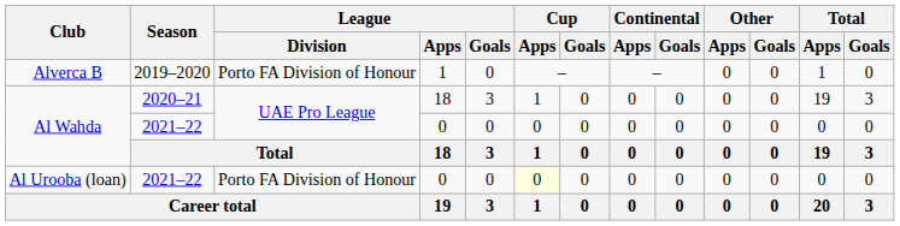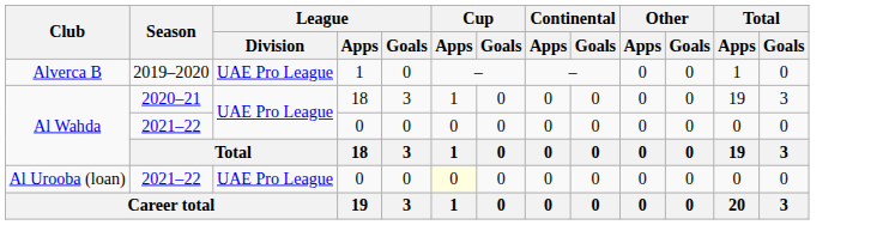 <table class="wikitable" style="text-align: center">
 <tr>
 <th rowspan="2">Club</th>
 <th rowspan="2">Season</th>
 <th colspan="3">League</th>
 <th colspan="2">Cup</th>
 <th colspan="2">Continental</th>
 <th colspan="2">Other</th>
 <th colspan="2">Total</th>
 </tr>
 <tr>
 <th>Division</th>
 <th>Apps</th>
 <th>Goals</th>
 <th>Apps</th>
 <th>Goals</th>
 <th>Apps</th>
 <th>Goals</th>
 <th>Apps</th>
 <th>Goals</th>
 <th>Apps</th>
 <th>Goals</th>
 </tr>
 <tr>
 <td><a href='#'>Alverca B</a></td>
 <td>2019–2020</td>
-<td>Porto FA Division of Honour</td>
+<td><a href='#'>UAE Pro League</a></td>
 <td>1</td>
 <td>0</td>
 <td colspan="2">–</td>
 <td colspan="2">–</td>
 <td>0</td>
 <td>0</td>
 <td>1</td>
 <td>0</td>
 </tr>
 <tr>
 <td rowspan="3"><a href='#'>Al Wahda</a></td>
 <td><a href='#'>2020–21</a></td>
 <td rowspan="2"><a href='#'>UAE Pro League</a></td>
 <td>18</td>
 <td>3</td>
 <td>1</td>
 <td>0</td>
 <td>0</td>
 <td>0</td>
 <td>0</td>
 <td>0</td>
 <td>19</td>
 <td>3</td>
 </tr>
 <tr>
 <td><a href='#'>2021–22</a></td>
 <td>0</td>
 <td>0</td>
 <td>0</td>
 <td>0</td>
 <td>0</td>
 <td>0</td>
 <td>0</td>
 <td>0</td>
 <td>0</td>
 <td>0</td>
 </tr>
 <tr>
 <th colspan="2"><strong>Total</strong></th>
 <th>18</th>
 <th>3</th>
 <th>1</th>
 <th>0</th>
 <th>0</th>
 <th>0</th>
 <th>0</th>
 <th>0</th>
 <th>19</th>
 <th>3</th>
 </tr>
 <tr>
 <td><a href='#'>Al Urooba</a> (loan)</td>
 <td><a href='#'>2021–22</a></td>
-<td>Porto FA Division of Honour</td>
+<td><a href='#'>UAE Pro League</a></td>
 <td>0</td>
 <td>0</td>
 <td style="background: lightyellow;">0</td>
 <td>0</td>
 <td>0</td>
 <td>0</td>
 <td>0</td>
 <td>0</td>
 <td>0</td>
 <td>0</td>
 </tr>
 <tr>
 <th colspan="3"><strong>Career total</strong></th>
 <th>19</th>
 <th>3</th>
 <th>1</th>
 <th>0</th>
 <th>0</th>
 <th>0</th>
 <th>0</th>
 <th>0</th>
 <th>20</th>
 <th>3</th>
 </tr>
 </table>
